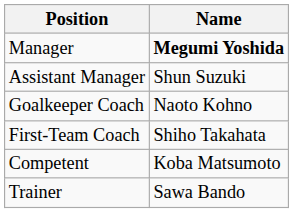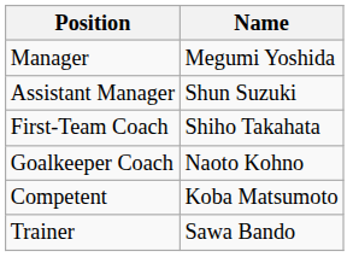 <table class="wikitable">
 <tr>
 <th>Position</th>
 <th>Name</th>
 </tr>
 <tr>
 <td>Manager</td>
-<td><strong> Megumi Yoshida</strong></td>
+<td> Megumi Yoshida</td>
 </tr>
 <tr>
 <td>Assistant Manager</td>
 <td> Shun Suzuki</td>
 </tr>
 <tr>
+<td>First-Team Coach</td>
+<td> Shiho Takahata</td>
+</tr>
+<tr>
 <td>Goalkeeper Coach</td>
 <td> Naoto Kohno</td>
-</tr>
-<tr>
-<td>First-Team Coach</td>
-<td> Shiho Takahata</td>
 </tr>
 <tr>
 <td>Competent</td>
 <td> Koba Matsumoto</td>
 </tr>
 <tr>
 <td>Trainer</td>
 <td> Sawa Bando</td>
 </tr>
 </table>
